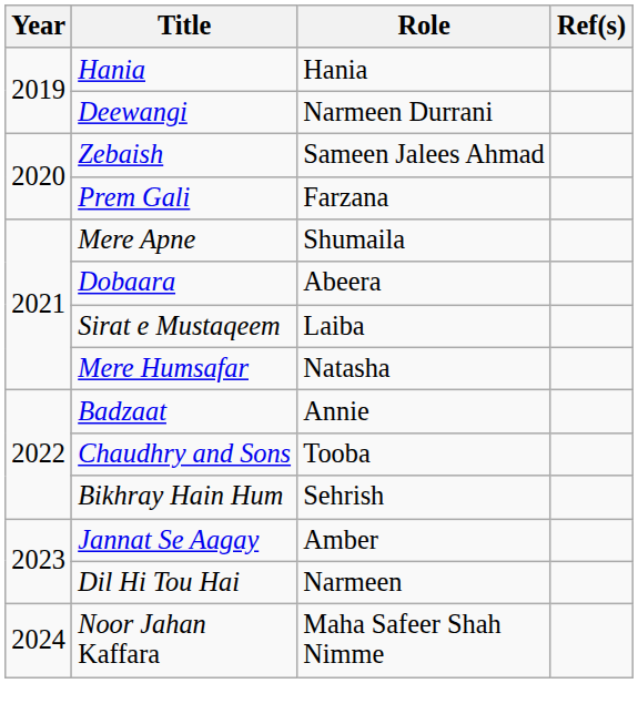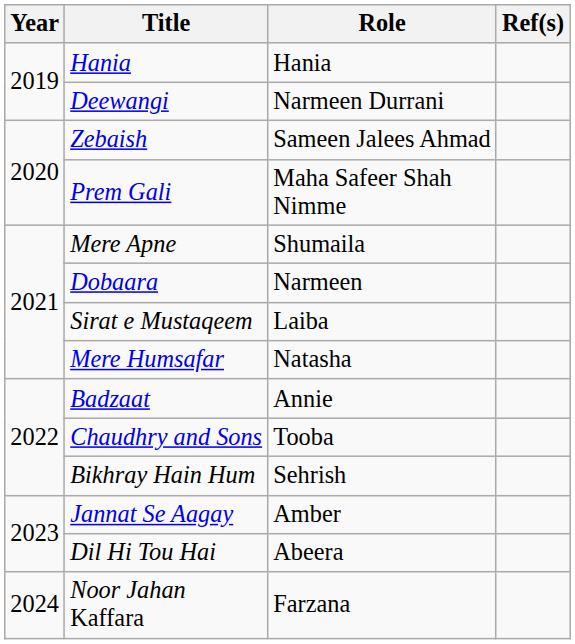 <table class="wikitable sortable plainrowheaders">
 <tr style="text-align:center;">
 <th scope="col">Year</th>
 <th scope="col">Title</th>
 <th scope="col">Role</th>
 <th scope="col">Ref(s)</th>
 </tr>
 <tr>
 <td rowspan="2">2019</td>
 <td><em><a href='#'>Hania</a></em></td>
 <td>Hania</td>
 <td></td>
 </tr>
 <tr>
 <td><em><a href='#'>Deewangi</a></em></td>
 <td>Narmeen Durrani</td>
 <td></td>
 </tr>
 <tr>
 <td rowspan="2">2020</td>
 <td><em><a href='#'>Zebaish</a></em></td>
 <td>Sameen Jalees Ahmad</td>
 <td></td>
 </tr>
 <tr>
 <td><em><a href='#'>Prem Gali</a></em></td>
-<td>Farzana</td>
+<td>Maha Safeer Shah<br>Nimme</td>
 <td></td>
 </tr>
 <tr>
 <td rowspan="4">2021</td>
 <td><em>Mere Apne</em></td>
 <td>Shumaila</td>
 <td></td>
 </tr>
 <tr>
 <td><em><a href='#'>Dobaara</a></em></td>
-<td>Abeera</td>
+<td>Narmeen</td>
 <td></td>
 </tr>
 <tr>
 <td><em>Sirat e Mustaqeem</em></td>
 <td>Laiba</td>
 <td></td>
 </tr>
 <tr>
 <td><em><a href='#'>Mere Humsafar</a></em></td>
 <td>Natasha</td>
 <td></td>
 </tr>
 <tr>
 <td rowspan="3">2022</td>
 <td><em><a href='#'>Badzaat</a></em></td>
 <td>Annie</td>
 <td></td>
 </tr>
 <tr>
 <td><em><a href='#'>Chaudhry and Sons</a></em></td>
 <td>Tooba</td>
 <td></td>
 </tr>
 <tr>
 <td><em>Bikhray Hain Hum</em></td>
 <td>Sehrish</td>
 <td></td>
 </tr>
 <tr>
 <td rowspan="2">2023</td>
 <td><em><a href='#'>Jannat Se Aagay</a></em></td>
 <td>Amber</td>
 <td></td>
 </tr>
 <tr>
 <td><em>Dil Hi Tou Hai</em></td>
-<td>Narmeen</td>
+<td>Abeera</td>
 <td></td>
 </tr>
 <tr>
 <td>2024</td>
 <td><em>Noor Jahan</em><br>Kaffara</td>
-<td>Maha Safeer Shah<br>Nimme</td>
+<td>Farzana</td>
 <td></td>
 </tr>
 </table>
